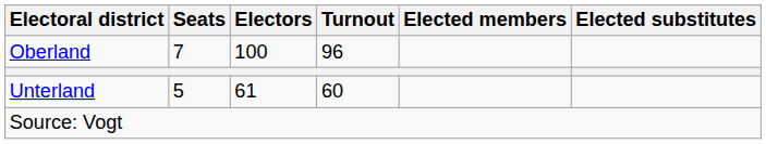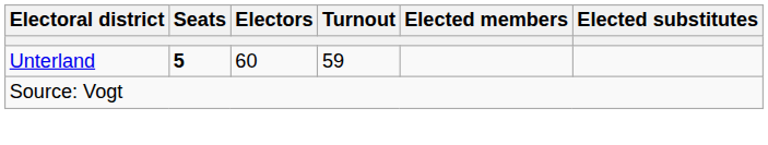 <table class="wikitable">
 <tr>
 <th>Electoral district</th>
 <th>Seats</th>
 <th>Electors</th>
 <th>Turnout</th>
 <th>Elected members</th>
 <th>Elected substitutes</th>
 </tr>
 <tr>
-<td><a href='#'>Oberland</a></td>
-<td>7</td>
-<td>100</td>
-<td>96</td>
-<td style="text-align: right;"></td>
-<td></td>
-</tr>
-<tr>
 <th colspan="5"></th>
 <th></th>
 </tr>
 <tr>
 <td><a href='#'>Unterland</a></td>
-<td>5</td>
-<td>61</td>
+<td><strong>5</strong></td>
 <td>60</td>
+<td>59</td>
 <td></td>
 <td></td>
 </tr>
 <tr>
 <td colspan="6">Source: Vogt</td>
 </tr>
 </table>
